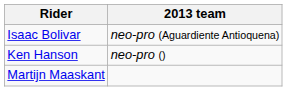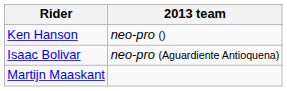 <table class="wikitable">
 <tr>
 <th>Rider</th>
 <th>2013 team</th>
 </tr>
 <tr>
+<td><a href='#'>Ken Hanson</a></td>
+<td><em>neo-pro</em> <small>()</small></td>
+</tr>
+<tr>
 <td><a href='#'>Isaac Bolivar</a></td>
 <td><em>neo-pro</em> <small>(Aguardiente Antioquena)</small></td>
-</tr>
-<tr>
-<td><a href='#'>Ken Hanson</a></td>
-<td><em>neo-pro</em> <small>()</small></td>
 </tr>
 <tr>
 <td><a href='#'>Martijn Maaskant</a></td>
 <td></td>
 </tr>
 </table>
